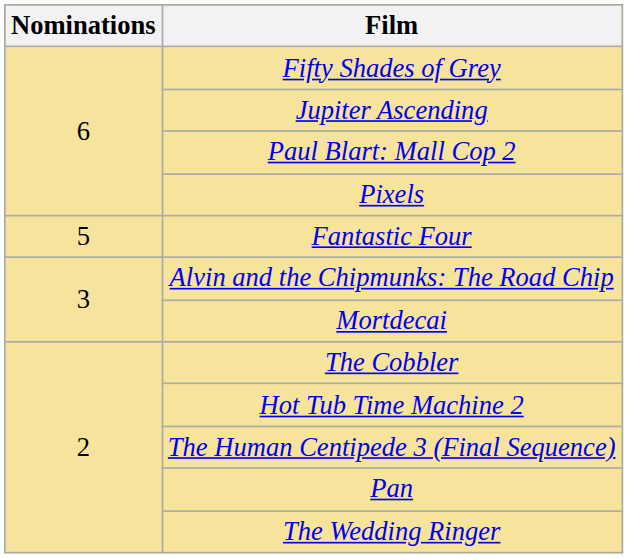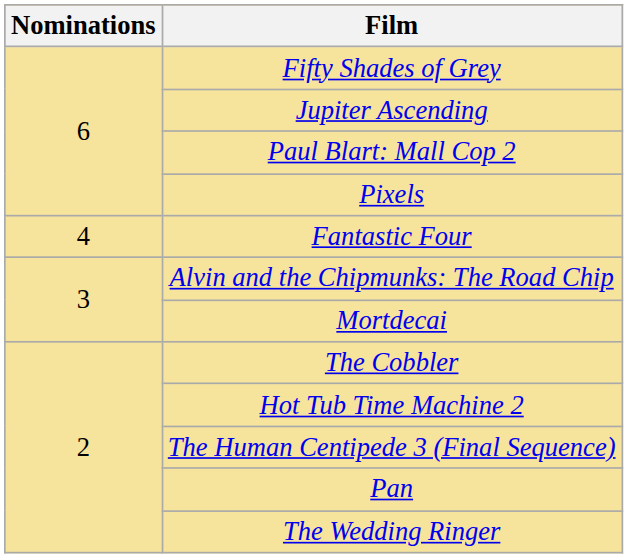 <table class="wikitable" rowspan=2 style="text-align: center; background: #f6e39c">
 <tr>
 <th scope="col" width="55">Nominations</th>
 <th scope="col" align="center">Film</th>
 </tr>
 <tr>
 <td rowspan="4" style="text-align:center">6</td>
 <td><em><a href='#'>Fifty Shades of Grey</a></em></td>
 </tr>
 <tr>
 <td><em><a href='#'>Jupiter Ascending</a></em></td>
 </tr>
 <tr>
 <td><em><a href='#'>Paul Blart: Mall Cop 2</a></em></td>
 </tr>
 <tr>
 <td><em><a href='#'>Pixels</a></em></td>
 </tr>
 <tr>
-<td style="text-align:center">5</td>
+<td style="text-align:center">4</td>
 <td><em><a href='#'>Fantastic Four</a></em></td>
 </tr>
 <tr>
 <td rowspan="2" style="text-align:center">3</td>
 <td><em><a href='#'>Alvin and the Chipmunks: The Road Chip</a></em></td>
 </tr>
 <tr>
 <td><em><a href='#'>Mortdecai</a></em></td>
 </tr>
 <tr>
 <td rowspan="5" style="text-align:center">2</td>
 <td><em><a href='#'>The Cobbler</a></em></td>
 </tr>
 <tr>
 <td><em><a href='#'>Hot Tub Time Machine 2</a></em></td>
 </tr>
 <tr>
 <td><em><a href='#'>The Human Centipede 3 (Final Sequence)</a></em></td>
 </tr>
 <tr>
 <td><em><a href='#'>Pan</a></em></td>
 </tr>
 <tr>
 <td><em><a href='#'>The Wedding Ringer</a></em></td>
 </tr>
 </table>
